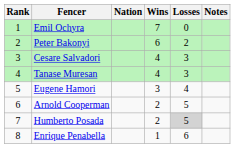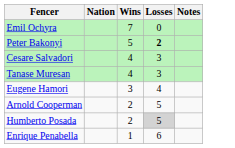 <table class="wikitable sortable" style="text-align:center">
 <tr>
-<th>Rank</th>
 <th>Fencer</th>
 <th>Nation</th>
 <th>Wins</th>
 <th>Losses</th>
 <th>Notes</th>
 </tr>
 <tr bgcolor=bbf3bb>
-<td>1</td>
 <td align=left><a href='#'>Emil Ochyra</a></td>
 <td align=left></td>
 <td>7</td>
 <td>0</td>
 <td></td>
 </tr>
 <tr bgcolor=bbf3bb>
-<td>2</td>
 <td align=left><a href='#'>Peter Bakonyi</a></td>
 <td align=left></td>
-<td>6</td>
-<td>2</td>
+<td>5</td>
+<td><strong>2</strong></td>
 <td></td>
 </tr>
 <tr bgcolor=bbf3bb>
-<td>3</td>
 <td align=left><a href='#'>Cesare Salvadori</a></td>
 <td align=left></td>
 <td>4</td>
 <td>3</td>
 <td></td>
 </tr>
 <tr bgcolor=bbf3bb>
-<td>4</td>
 <td align=left><a href='#'>Tanase Muresan</a></td>
 <td align=left></td>
 <td>4</td>
 <td>3</td>
 <td></td>
 </tr>
 <tr>
-<td>5</td>
 <td align=left><a href='#'>Eugene Hamori</a></td>
 <td align=left></td>
 <td>3</td>
 <td>4</td>
 <td></td>
 </tr>
 <tr>
-<td>6</td>
 <td align=left><a href='#'>Arnold Cooperman</a></td>
 <td align=left></td>
 <td>2</td>
 <td>5</td>
 <td></td>
 </tr>
 <tr>
-<td>7</td>
 <td align=left><a href='#'>Humberto Posada</a></td>
 <td align=left></td>
 <td>2</td>
 <td style="background: lightgrey;">5</td>
 <td></td>
 </tr>
 <tr>
-<td>8</td>
 <td align=left><a href='#'>Enrique Penabella</a></td>
 <td align=left></td>
 <td>1</td>
 <td>6</td>
 <td></td>
 </tr>
 </table>
